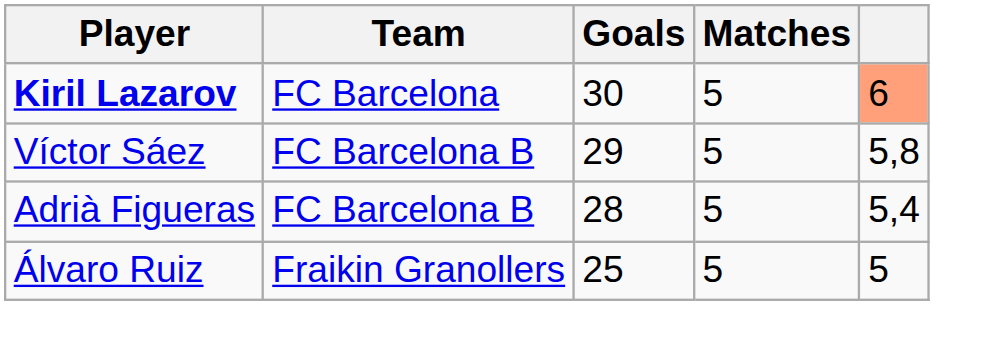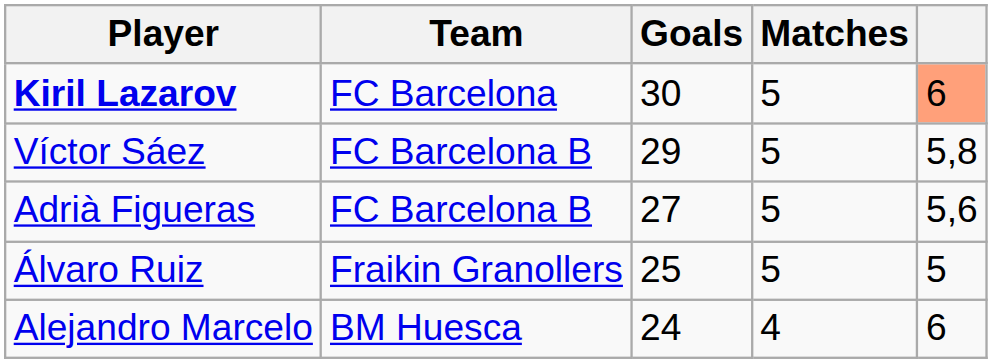 <table class="wikitable">
 <tr>
 <th>Player</th>
 <th>Team</th>
 <th>Goals</th>
 <th>Matches</th>
 <th></th>
 </tr>
 <tr>
 <td> <strong><a href='#'>Kiril Lazarov</a></strong></td>
 <td><a href='#'>FC Barcelona</a></td>
 <td>30</td>
 <td>5</td>
 <td style="background: lightsalmon;">6</td>
 </tr>
 <tr>
 <td> <a href='#'>Víctor Sáez</a></td>
 <td><a href='#'>FC Barcelona B</a></td>
 <td>29</td>
 <td>5</td>
 <td>5,8</td>
 </tr>
 <tr>
 <td> <a href='#'>Adrià Figueras</a></td>
 <td><a href='#'>FC Barcelona B</a></td>
-<td>28</td>
+<td>27</td>
 <td>5</td>
-<td>5,4</td>
+<td>5,6</td>
 </tr>
 <tr>
 <td> <a href='#'>Álvaro Ruiz</a></td>
 <td><a href='#'>Fraikin Granollers</a></td>
 <td>25</td>
 <td>5</td>
 <td>5</td>
 </tr>
+<tr>
+<td> <a href='#'>Alejandro Marcelo</a></td>
+<td><a href='#'>BM Huesca</a></td>
+<td>24</td>
+<td>4</td>
+<td>6</td>
+</tr>
 </table>
